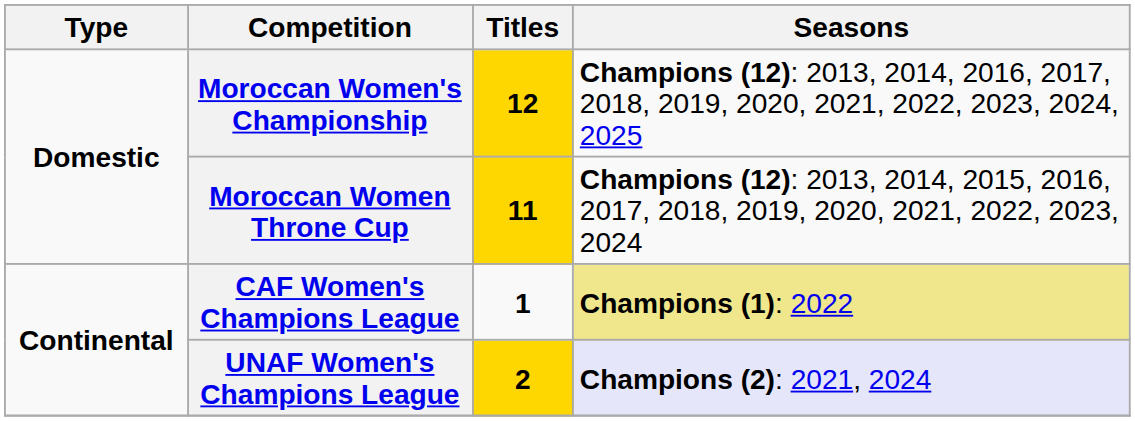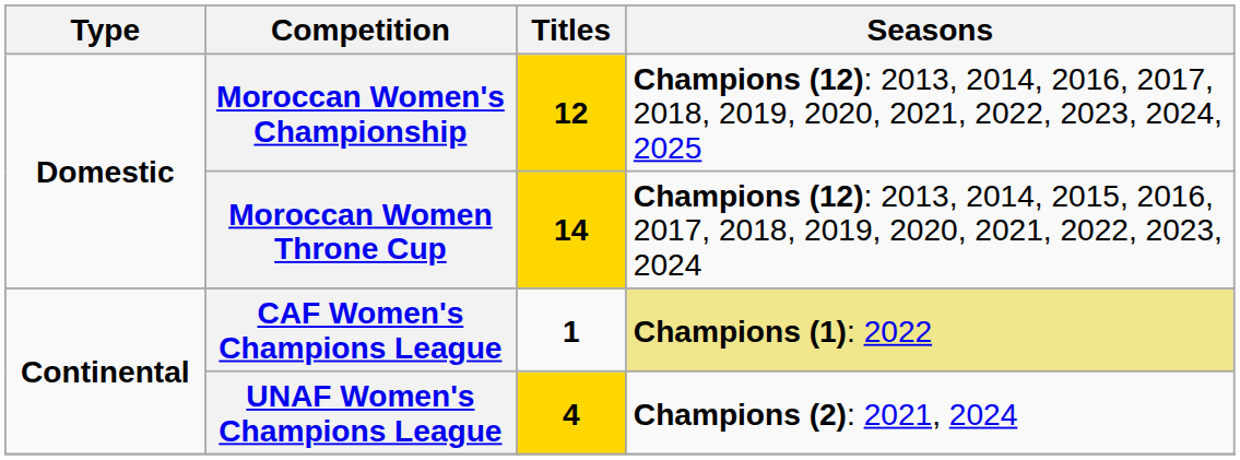 <table class="wikitable plainrowheaders" style="font-size:95%; text-align:center;">
 <tr>
 <th style="width: 1%;">Type</th>
 <th style="width: 5%;">Competition</th>
 <th style="width: 1%;">Titles</th>
 <th style="width: 21%;">Seasons</th>
 </tr>
 <tr>
 <td rowspan="2"><strong>Domestic</strong></td>
 <th scope=col><a href='#'>Moroccan Women's Championship</a></th>
 <td bgcolor="gold"><strong>12</strong></td>
 <td align="left"><strong>Champions (12)</strong>: 2013, 2014, 2016, 2017, 2018, 2019, 2020, 2021, 2022, 2023, 2024, <a href='#'>2025</a></td>
 </tr>
 <tr>
 <th scope=col><a href='#'>Moroccan Women Throne Cup</a></th>
-<td bgcolor="gold"><strong>11</strong></td>
+<td bgcolor="gold"><strong>14</strong></td>
 <td align="left"><strong>Champions (12)</strong>: 2013, 2014, 2015, 2016, 2017, 2018, 2019, 2020, 2021, 2022, 2023, 2024</td>
 </tr>
 <tr>
 <td rowspan="2"><strong>Continental</strong></td>
 <th scope=col><a href='#'>CAF Women's Champions League</a></th>
 <td align="center"><strong>1</strong></td>
 <td align="left" style="background: khaki;"><strong>Champions  (1)</strong>: <a href='#'>2022</a></td>
 </tr>
 <tr>
 <th scope=col><a href='#'><strong>UNAF Women's Champions League</strong></a></th>
-<td align="center" bgcolor="gold"><strong>2</strong></td>
-<td align="left" style="background: lavender;"><strong>Champions  (2)</strong>: <a href='#'>2021</a>, <a href='#'>2024</a></td>
+<td align="center" bgcolor="gold"><strong>4</strong></td>
+<td align="left"><strong>Champions  (2)</strong>: <a href='#'>2021</a>, <a href='#'>2024</a></td>
 </tr>
 <tr>
 </tr>
 </table>
